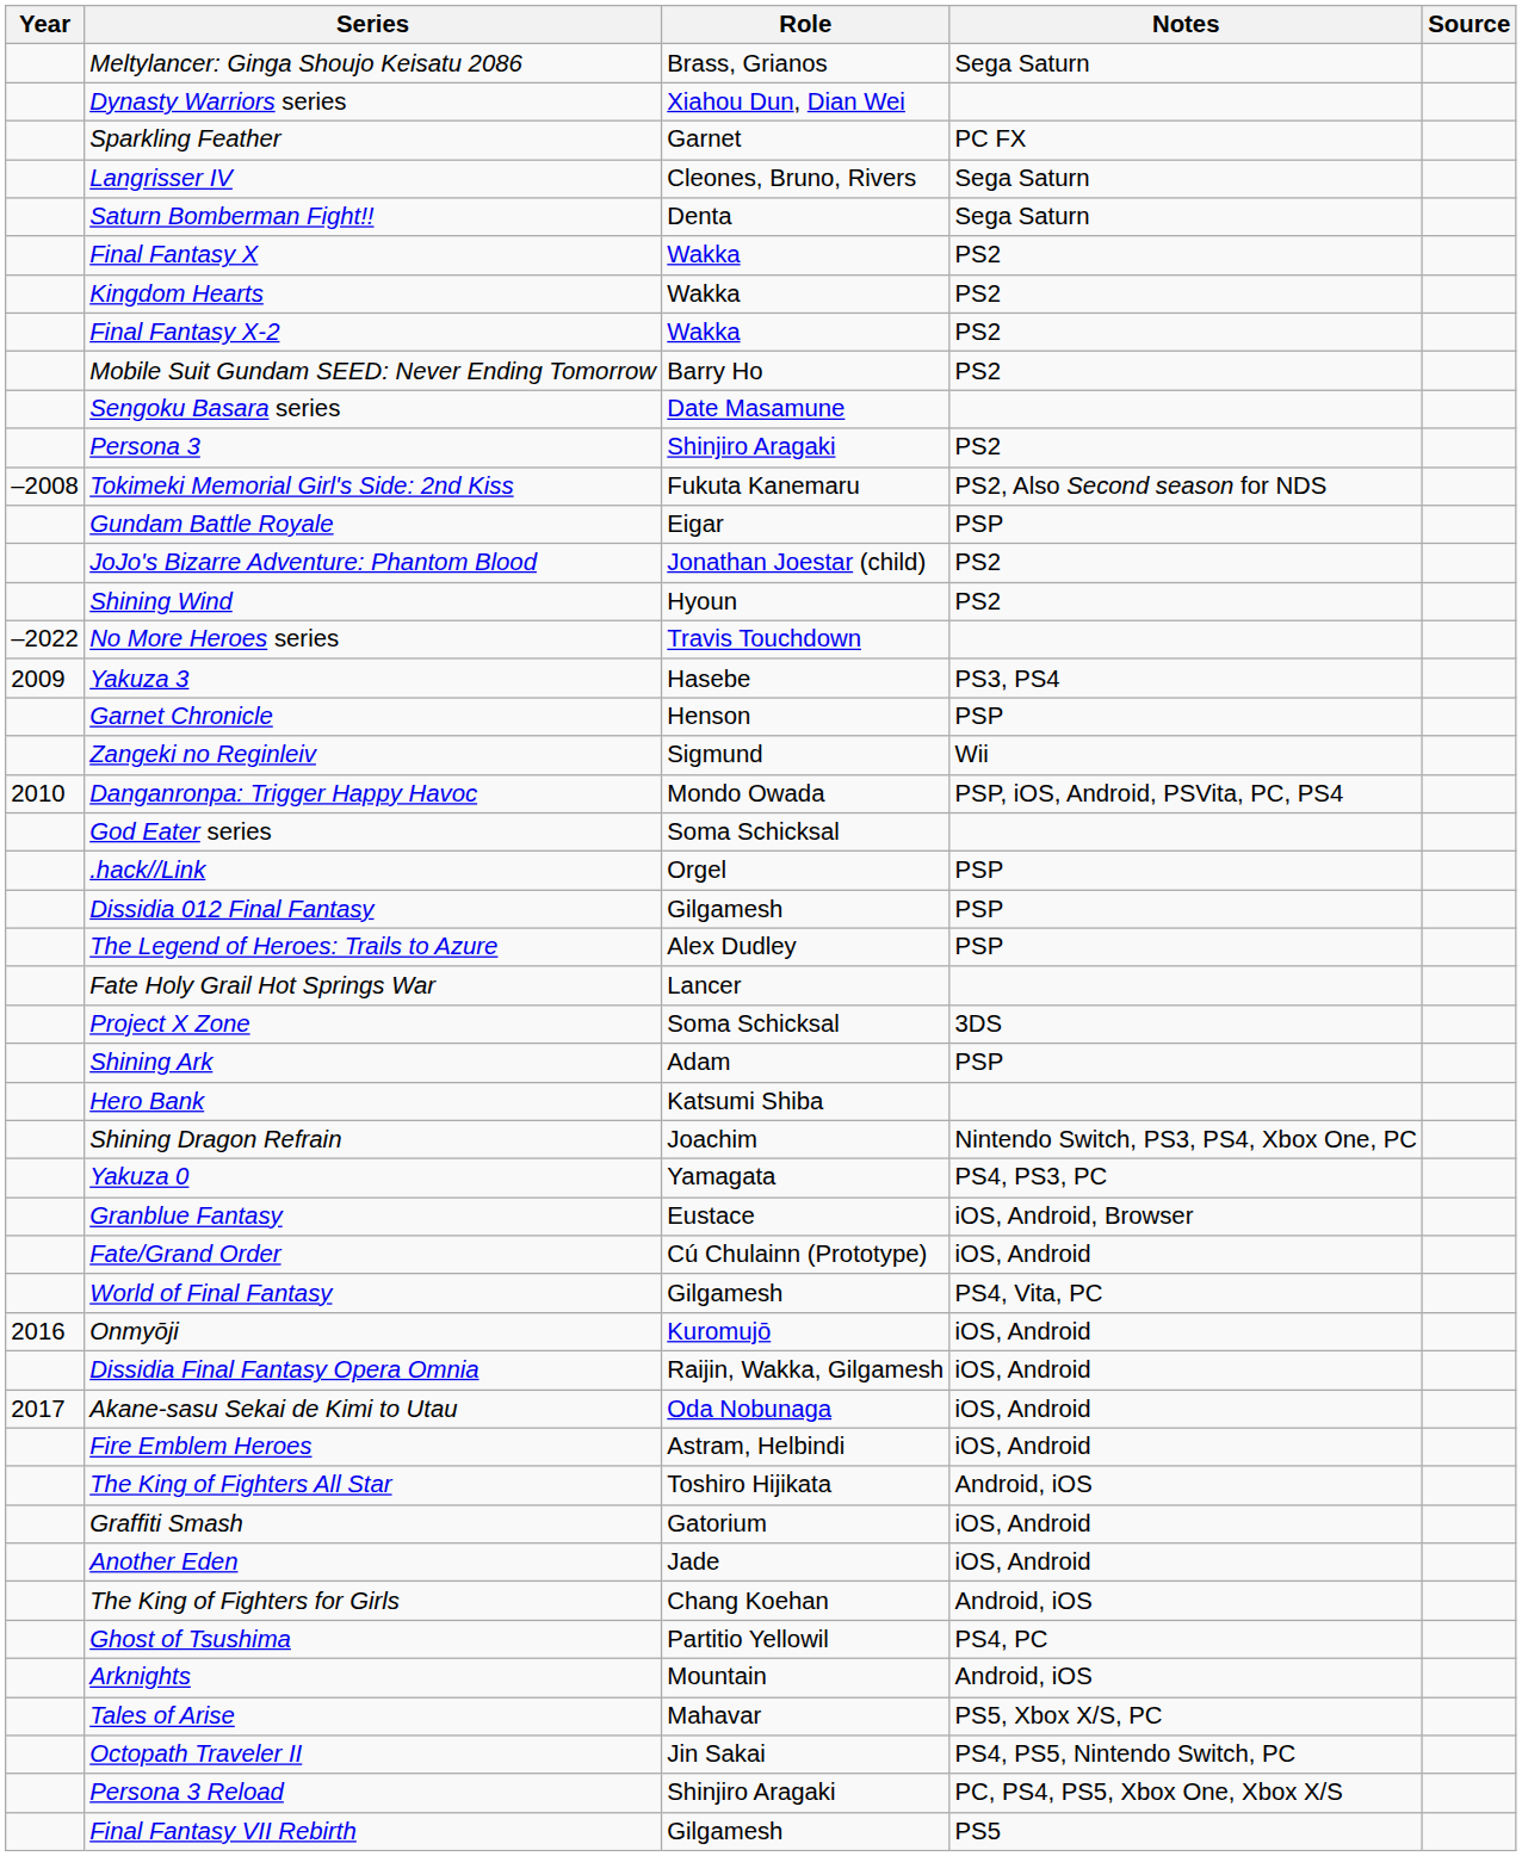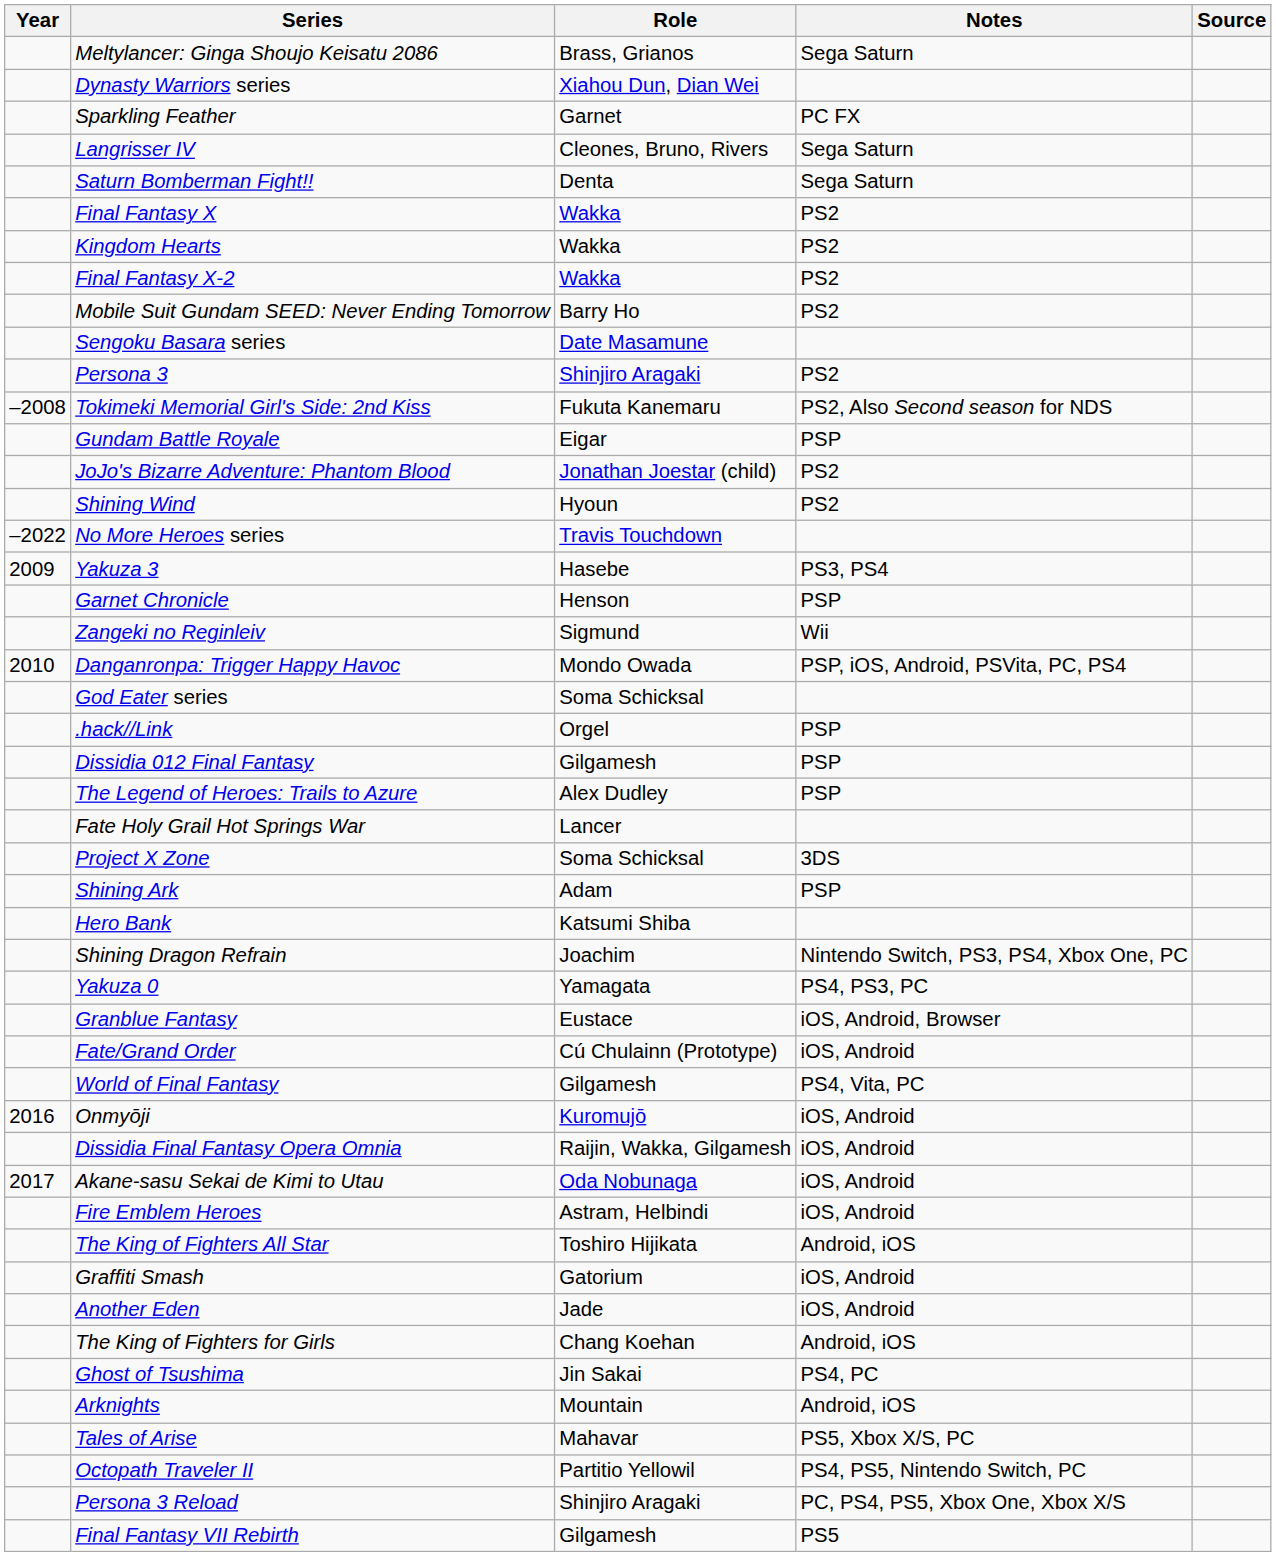 <table class="wikitable sortable plainrowheaders">
 <tr>
 <th>Year</th>
 <th>Series</th>
 <th>Role</th>
 <th class="unsortable">Notes</th>
 <th class="unsortable">Source</th>
 </tr>
 <tr>
 <td></td>
 <td><em>Meltylancer: Ginga Shoujo Keisatu 2086</em></td>
 <td>Brass, Grianos</td>
 <td>Sega Saturn</td>
 <td></td>
 </tr>
 <tr>
 <td></td>
 <td><em><a href='#'>Dynasty Warriors</a></em> series</td>
 <td><a href='#'>Xiahou Dun</a>, <a href='#'>Dian Wei</a></td>
 <td></td>
 <td></td>
 </tr>
 <tr>
 <td></td>
 <td><em>Sparkling Feather</em></td>
 <td>Garnet</td>
 <td>PC FX</td>
 <td></td>
 </tr>
 <tr>
 <td></td>
 <td><em><a href='#'>Langrisser IV</a></em></td>
 <td>Cleones, Bruno, Rivers</td>
 <td>Sega Saturn</td>
 <td></td>
 </tr>
 <tr>
 <td></td>
 <td><em><a href='#'>Saturn Bomberman Fight!!</a></em></td>
 <td>Denta</td>
 <td>Sega Saturn</td>
 <td></td>
 </tr>
 <tr>
 <td></td>
 <td><em><a href='#'>Final Fantasy X</a></em></td>
 <td><a href='#'>Wakka</a></td>
 <td>PS2</td>
 <td></td>
 </tr>
 <tr>
 <td></td>
 <td><em><a href='#'>Kingdom Hearts</a></em></td>
 <td>Wakka</td>
 <td>PS2</td>
 <td></td>
 </tr>
 <tr>
 <td></td>
 <td><em><a href='#'>Final Fantasy X-2</a></em></td>
 <td><a href='#'>Wakka</a></td>
 <td>PS2</td>
 <td></td>
 </tr>
 <tr>
 <td></td>
 <td><em>Mobile Suit Gundam SEED: Never Ending Tomorrow</em></td>
 <td>Barry Ho</td>
 <td>PS2</td>
 <td></td>
 </tr>
 <tr>
 <td></td>
 <td><em><a href='#'>Sengoku Basara</a></em> series</td>
 <td><a href='#'>Date Masamune</a></td>
 <td></td>
 <td></td>
 </tr>
 <tr>
 <td></td>
 <td><em><a href='#'>Persona 3</a></em></td>
 <td><a href='#'>Shinjiro Aragaki</a></td>
 <td>PS2</td>
 <td></td>
 </tr>
 <tr>
 <td>–2008</td>
 <td><em><a href='#'>Tokimeki Memorial Girl's Side: 2nd Kiss</a></em></td>
 <td>Fukuta Kanemaru</td>
 <td>PS2, Also <em>Second season</em> for NDS</td>
 <td></td>
 </tr>
 <tr>
 <td></td>
 <td><em><a href='#'>Gundam Battle Royale</a></em></td>
 <td>Eigar</td>
 <td>PSP</td>
 <td></td>
 </tr>
 <tr>
 <td></td>
 <td><em><a href='#'>JoJo's Bizarre Adventure: Phantom Blood</a></em></td>
 <td><a href='#'>Jonathan Joestar</a> (child)</td>
 <td>PS2</td>
 <td></td>
 </tr>
 <tr>
 <td></td>
 <td><em><a href='#'>Shining Wind</a></em></td>
 <td>Hyoun</td>
 <td>PS2</td>
 <td></td>
 </tr>
 <tr>
 <td>–2022</td>
 <td><em><a href='#'>No More Heroes</a></em> series</td>
 <td><a href='#'>Travis Touchdown</a></td>
 <td></td>
 <td></td>
 </tr>
 <tr>
 <td>2009</td>
 <td><em><a href='#'>Yakuza 3</a></em></td>
 <td>Hasebe</td>
 <td>PS3, PS4</td>
 <td></td>
 </tr>
 <tr>
 <td></td>
 <td><em><a href='#'>Garnet Chronicle</a></em></td>
 <td>Henson</td>
 <td>PSP</td>
 <td></td>
 </tr>
 <tr>
 <td></td>
 <td><em><a href='#'>Zangeki no Reginleiv</a></em></td>
 <td>Sigmund</td>
 <td>Wii</td>
 <td></td>
 </tr>
 <tr>
 <td>2010</td>
 <td><em><a href='#'>Danganronpa: Trigger Happy Havoc</a></em></td>
 <td>Mondo Owada</td>
 <td>PSP, iOS, Android, PSVita, PC, PS4</td>
 <td></td>
 </tr>
 <tr>
 <td></td>
 <td><em><a href='#'>God Eater</a></em> series</td>
 <td>Soma Schicksal</td>
 <td></td>
 <td></td>
 </tr>
 <tr>
 <td></td>
 <td><em><a href='#'>.hack//Link</a></em></td>
 <td>Orgel</td>
 <td>PSP</td>
 <td></td>
 </tr>
 <tr>
 <td></td>
 <td><em><a href='#'>Dissidia 012 Final Fantasy</a></em></td>
 <td>Gilgamesh</td>
 <td>PSP</td>
 <td></td>
 </tr>
 <tr>
 <td></td>
 <td><em><a href='#'>The Legend of Heroes: Trails to Azure</a></em></td>
 <td>Alex Dudley</td>
 <td>PSP</td>
 <td></td>
 </tr>
 <tr>
 <td></td>
 <td><em>Fate Holy Grail Hot Springs War</em></td>
 <td>Lancer</td>
 <td></td>
 <td></td>
 </tr>
 <tr>
 <td></td>
 <td><em><a href='#'>Project X Zone</a></em></td>
 <td>Soma Schicksal</td>
 <td>3DS</td>
 <td></td>
 </tr>
 <tr>
 <td></td>
 <td><em><a href='#'>Shining Ark</a></em></td>
 <td>Adam</td>
 <td>PSP</td>
 <td></td>
 </tr>
 <tr>
 <td></td>
 <td><em><a href='#'>Hero Bank</a></em></td>
 <td>Katsumi Shiba</td>
 <td></td>
 <td></td>
 </tr>
 <tr>
 <td></td>
 <td><em>Shining Dragon Refrain</em></td>
 <td>Joachim</td>
 <td>Nintendo Switch, PS3, PS4, Xbox One, PC</td>
 <td></td>
 </tr>
 <tr>
 <td></td>
 <td><em><a href='#'>Yakuza 0</a></em></td>
 <td>Yamagata</td>
 <td>PS4, PS3, PC</td>
 <td></td>
 </tr>
 <tr>
 <td></td>
 <td><em><a href='#'>Granblue Fantasy</a></em></td>
 <td>Eustace</td>
 <td>iOS, Android, Browser</td>
 <td></td>
 </tr>
 <tr>
 <td></td>
 <td><em><a href='#'>Fate/Grand Order</a></em></td>
 <td>Cú Chulainn (Prototype)</td>
 <td>iOS, Android</td>
 <td></td>
 </tr>
 <tr>
 <td></td>
 <td><em><a href='#'>World of Final Fantasy</a></em></td>
 <td>Gilgamesh</td>
 <td>PS4, Vita, PC</td>
 <td></td>
 </tr>
 <tr>
 <td>2016</td>
 <td><em>Onmyōji</em></td>
 <td><a href='#'>Kuromujō</a></td>
 <td>iOS, Android</td>
 <td></td>
 </tr>
 <tr>
 <td></td>
 <td><em><a href='#'>Dissidia Final Fantasy Opera Omnia</a></em></td>
 <td>Raijin, Wakka, Gilgamesh</td>
 <td>iOS, Android</td>
 <td></td>
 </tr>
 <tr>
 <td>2017</td>
 <td><em>Akane-sasu Sekai de Kimi to Utau</em></td>
 <td><a href='#'>Oda Nobunaga</a></td>
 <td>iOS, Android</td>
 <td></td>
 </tr>
 <tr>
 <td></td>
 <td><em><a href='#'>Fire Emblem Heroes</a></em></td>
 <td>Astram, Helbindi</td>
 <td>iOS, Android</td>
 <td></td>
 </tr>
 <tr>
 <td></td>
 <td><em><a href='#'>The King of Fighters All Star</a></em></td>
 <td>Toshiro Hijikata</td>
 <td>Android, iOS</td>
 <td></td>
 </tr>
 <tr>
 <td></td>
 <td><em>Graffiti Smash</em></td>
 <td>Gatorium</td>
 <td>iOS, Android</td>
 <td></td>
 </tr>
 <tr>
 <td></td>
 <td><em><a href='#'>Another Eden</a></em></td>
 <td>Jade</td>
 <td>iOS, Android</td>
 <td></td>
 </tr>
 <tr>
 <td></td>
 <td><em>The King of Fighters for Girls</em></td>
 <td>Chang Koehan</td>
 <td>Android, iOS</td>
 <td></td>
 </tr>
 <tr>
 <td></td>
 <td><em><a href='#'>Ghost of Tsushima</a></em></td>
-<td>Partitio Yellowil</td>
+<td>Jin Sakai</td>
 <td>PS4, PC</td>
 <td></td>
 </tr>
 <tr>
 <td></td>
 <td><em><a href='#'>Arknights</a></em></td>
 <td>Mountain</td>
 <td>Android, iOS</td>
 <td></td>
 </tr>
 <tr>
 <td></td>
 <td><em><a href='#'>Tales of Arise</a></em></td>
 <td>Mahavar</td>
 <td>PS5, Xbox X/S, PC</td>
 <td></td>
 </tr>
 <tr>
 <td></td>
 <td><em><a href='#'>Octopath Traveler II</a></em></td>
-<td>Jin Sakai</td>
+<td>Partitio Yellowil</td>
 <td>PS4, PS5, Nintendo Switch, PC</td>
 <td></td>
 </tr>
 <tr>
 <td></td>
 <td><em><a href='#'>Persona 3 Reload</a></em></td>
 <td>Shinjiro Aragaki</td>
 <td>PC, PS4, PS5, Xbox One, Xbox X/S</td>
 <td></td>
 </tr>
 <tr>
 <td></td>
 <td><em><a href='#'>Final Fantasy VII Rebirth</a></em></td>
 <td>Gilgamesh</td>
 <td>PS5</td>
 <td></td>
 </tr>
 </table>
